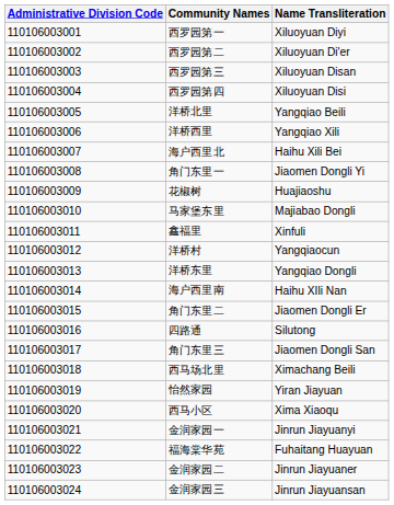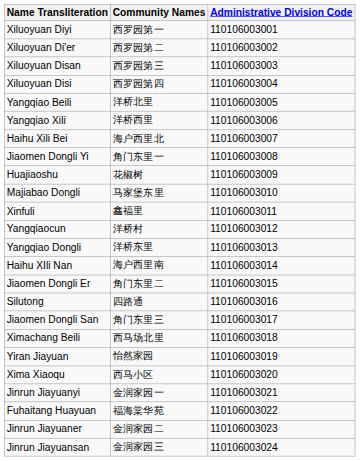 <table class="wikitable sortable">
 <tr>
+<th>Name Transliteration</th>
+<th>Community Names</th>
 <th><a href='#'>Administrative Division Code</a></th>
-<th>Community Names</th>
-<th>Name Transliteration</th>
 </tr>
 <tr>
+<td>Xiluoyuan Diyi</td>
+<td>西罗园第一</td>
 <td>110106003001</td>
-<td>西罗园第一</td>
-<td>Xiluoyuan Diyi</td>
 </tr>
 <tr>
+<td>Xiluoyuan Di'er</td>
+<td>西罗园第二</td>
 <td>110106003002</td>
-<td>西罗园第二</td>
-<td>Xiluoyuan Di'er</td>
 </tr>
 <tr>
+<td>Xiluoyuan Disan</td>
+<td>西罗园第三</td>
 <td>110106003003</td>
-<td>西罗园第三</td>
-<td>Xiluoyuan Disan</td>
 </tr>
 <tr>
+<td>Xiluoyuan Disi</td>
+<td>西罗园第四</td>
 <td>110106003004</td>
-<td>西罗园第四</td>
-<td>Xiluoyuan Disi</td>
 </tr>
 <tr>
+<td>Yangqiao Beili</td>
+<td>洋桥北里</td>
 <td>110106003005</td>
-<td>洋桥北里</td>
-<td>Yangqiao Beili</td>
 </tr>
 <tr>
+<td>Yangqiao Xili</td>
+<td>洋桥西里</td>
 <td>110106003006</td>
-<td>洋桥西里</td>
-<td>Yangqiao Xili</td>
 </tr>
 <tr>
+<td>Haihu Xili Bei</td>
+<td>海户西里北</td>
 <td>110106003007</td>
-<td>海户西里北</td>
-<td>Haihu Xili Bei</td>
 </tr>
 <tr>
+<td>Jiaomen Dongli Yi</td>
+<td>角门东里一</td>
 <td>110106003008</td>
-<td>角门东里一</td>
-<td>Jiaomen Dongli Yi</td>
 </tr>
 <tr>
+<td>Huajiaoshu</td>
+<td>花椒树</td>
 <td>110106003009</td>
-<td>花椒树</td>
-<td>Huajiaoshu</td>
 </tr>
 <tr>
+<td>Majiabao Dongli</td>
+<td>马家堡东里</td>
 <td>110106003010</td>
-<td>马家堡东里</td>
-<td>Majiabao Dongli</td>
 </tr>
 <tr>
+<td>Xinfuli</td>
+<td>鑫福里</td>
 <td>110106003011</td>
-<td>鑫福里</td>
-<td>Xinfuli</td>
 </tr>
 <tr>
+<td>Yangqiaocun</td>
+<td>洋桥村</td>
 <td>110106003012</td>
-<td>洋桥村</td>
-<td>Yangqiaocun</td>
 </tr>
 <tr>
+<td>Yangqiao Dongli</td>
+<td>洋桥东里</td>
 <td>110106003013</td>
-<td>洋桥东里</td>
-<td>Yangqiao Dongli</td>
 </tr>
 <tr>
+<td>Haihu XIli Nan</td>
+<td>海户西里南</td>
 <td>110106003014</td>
-<td>海户西里南</td>
-<td>Haihu XIli Nan</td>
 </tr>
 <tr>
+<td>Jiaomen Dongli Er</td>
+<td>角门东里二</td>
 <td>110106003015</td>
-<td>角门东里二</td>
-<td>Jiaomen Dongli Er</td>
 </tr>
 <tr>
+<td>Silutong</td>
+<td>四路通</td>
 <td>110106003016</td>
-<td>四路通</td>
-<td>Silutong</td>
 </tr>
 <tr>
+<td>Jiaomen Dongli San</td>
+<td>角门东里三</td>
 <td>110106003017</td>
-<td>角门东里三</td>
-<td>Jiaomen Dongli San</td>
 </tr>
 <tr>
+<td>Ximachang Beili</td>
+<td>西马场北里</td>
 <td>110106003018</td>
-<td>西马场北里</td>
-<td>Ximachang Beili</td>
 </tr>
 <tr>
+<td>Yiran Jiayuan</td>
+<td>怡然家园</td>
 <td>110106003019</td>
-<td>怡然家园</td>
-<td>Yiran Jiayuan</td>
 </tr>
 <tr>
+<td>Xima Xiaoqu</td>
+<td>西马小区</td>
 <td>110106003020</td>
-<td>西马小区</td>
-<td>Xima Xiaoqu</td>
 </tr>
 <tr>
+<td>Jinrun Jiayuanyi</td>
+<td>金润家园一</td>
 <td>110106003021</td>
-<td>金润家园一</td>
-<td>Jinrun Jiayuanyi</td>
 </tr>
 <tr>
+<td>Fuhaitang Huayuan</td>
+<td>福海棠华苑</td>
 <td>110106003022</td>
-<td>福海棠华苑</td>
-<td>Fuhaitang Huayuan</td>
 </tr>
 <tr>
+<td>Jinrun Jiayuaner</td>
+<td>金润家园二</td>
 <td>110106003023</td>
-<td>金润家园二</td>
-<td>Jinrun Jiayuaner</td>
 </tr>
 <tr>
+<td>Jinrun Jiayuansan</td>
+<td>金润家园三</td>
 <td>110106003024</td>
-<td>金润家园三</td>
-<td>Jinrun Jiayuansan</td>
 </tr>
 </table>
